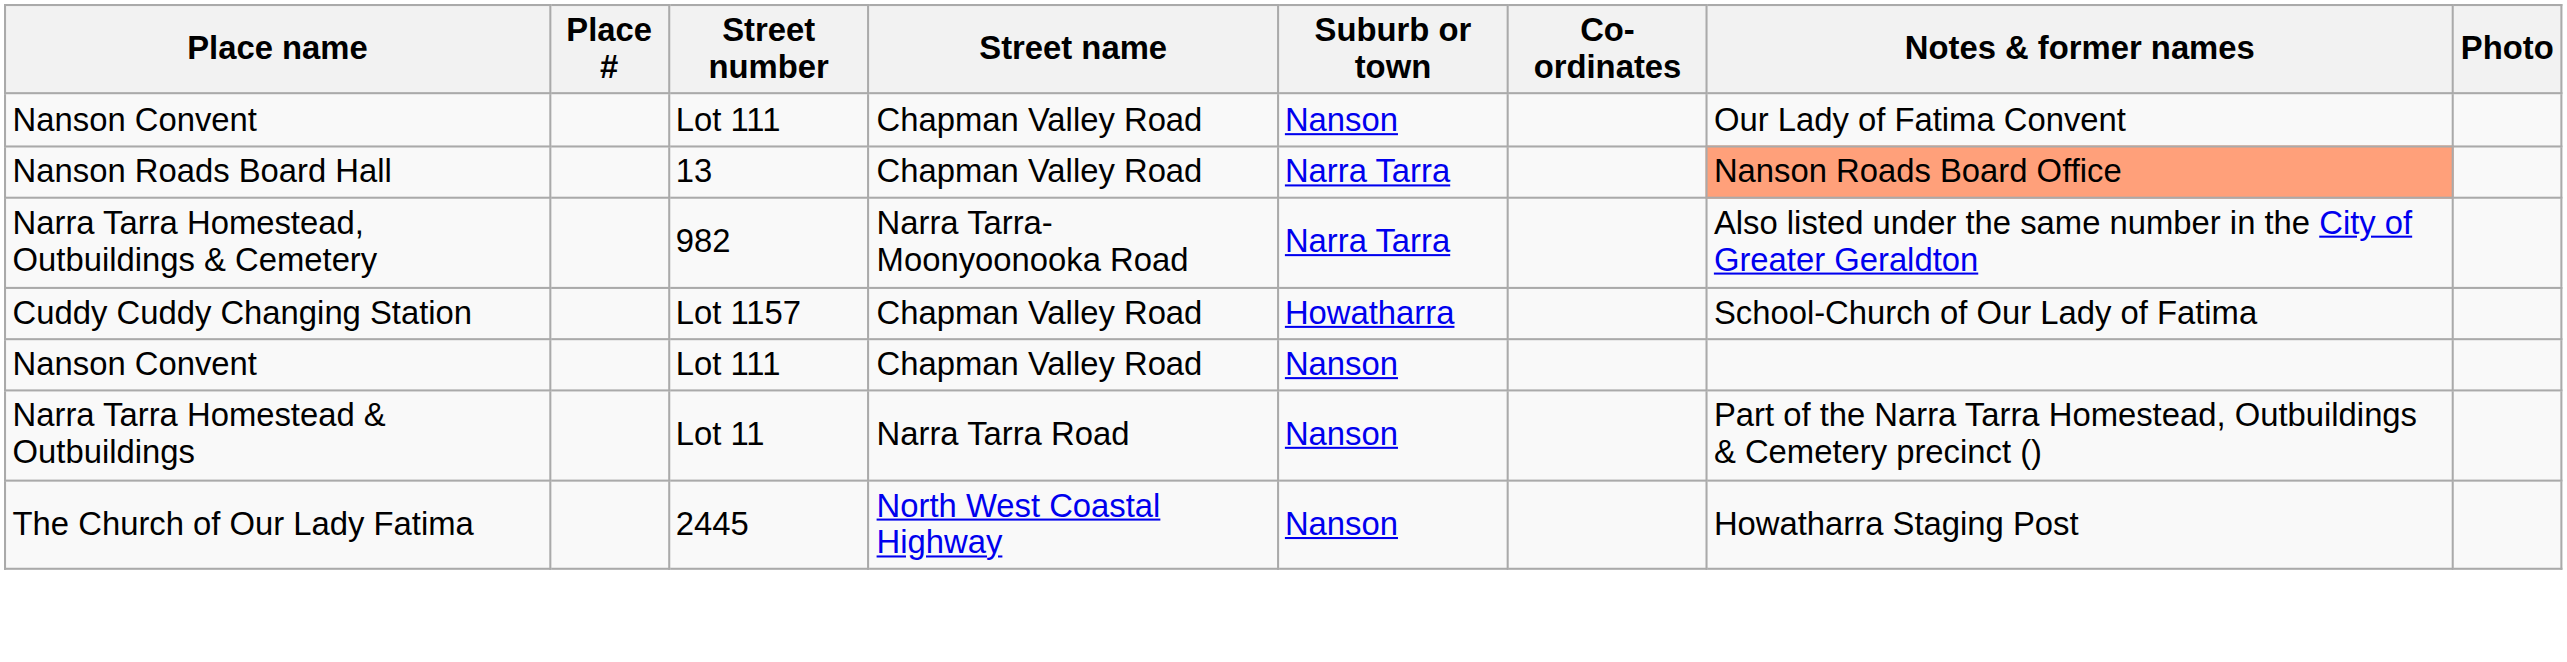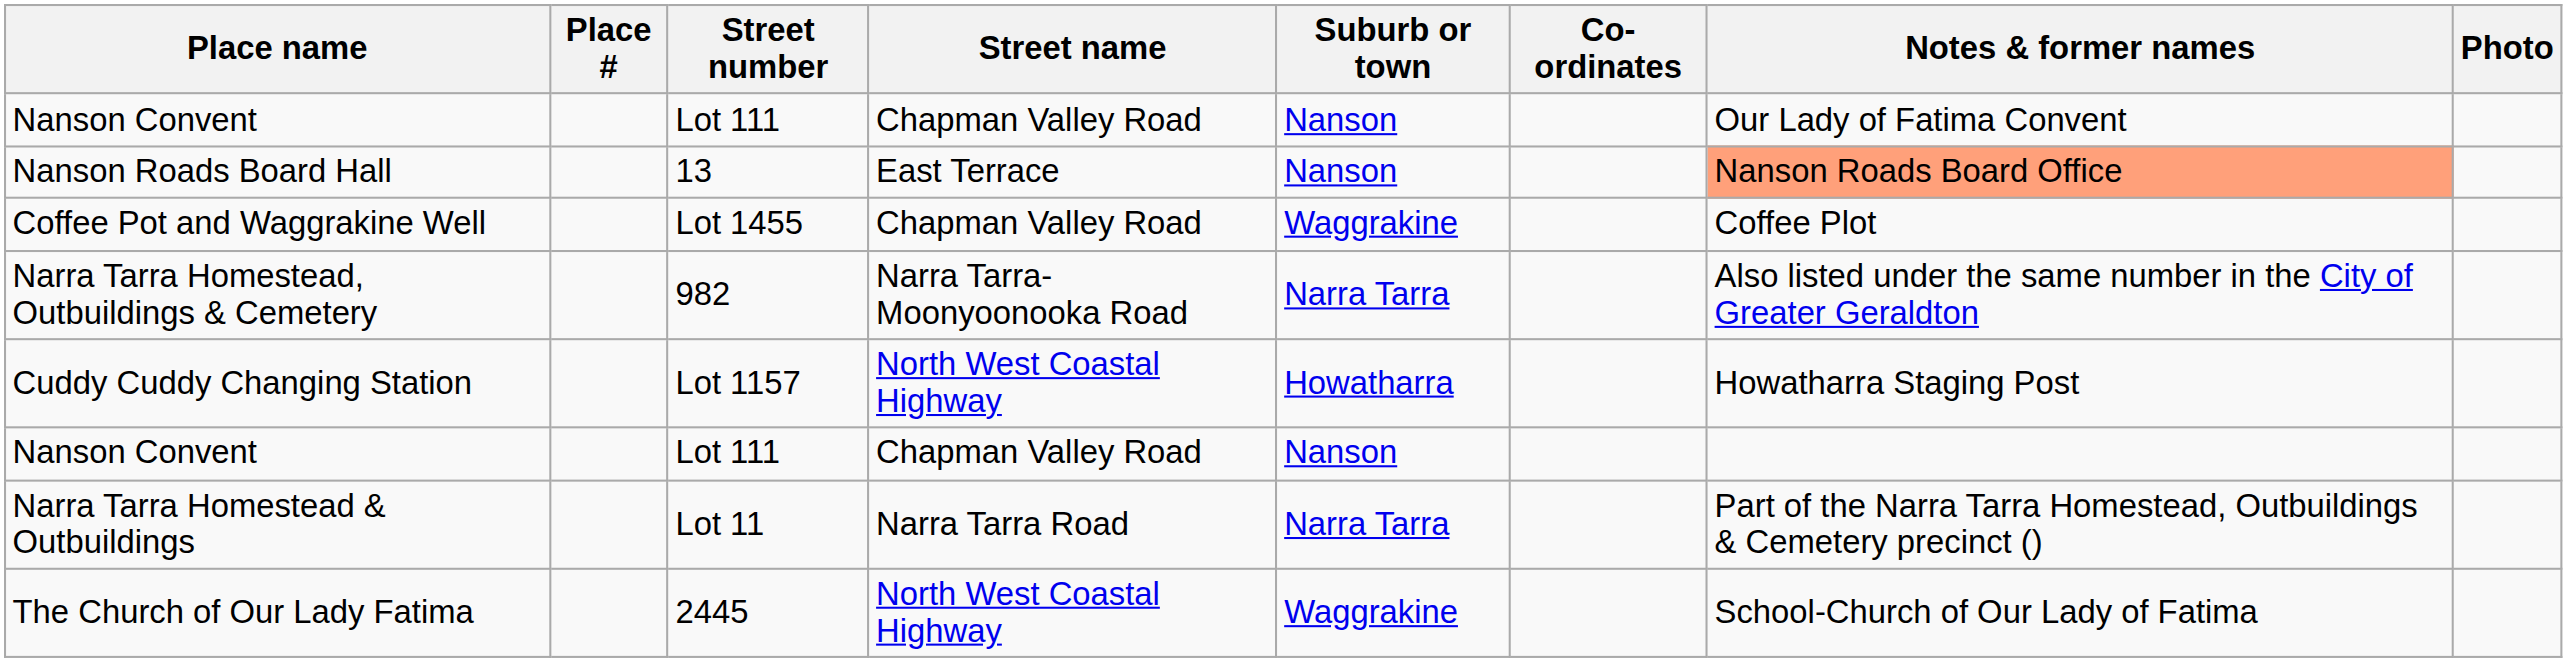 <table class="wikitable sortable">
 <tr>
 <th>Place name</th>
 <th>Place #</th>
 <th>Street number</th>
 <th>Street name</th>
 <th>Suburb or town</th>
 <th>Co-ordinates</th>
 <th class="unsortable">Notes & former names</th>
 <th class="unsortable">Photo</th>
 </tr>
 <tr>
 <td>Nanson Convent</td>
 <td></td>
 <td>Lot 111</td>
 <td>Chapman Valley Road</td>
 <td><a href='#'>Nanson</a></td>
 <td></td>
 <td>Our Lady of Fatima Convent</td>
 <td></td>
 </tr>
 <tr>
 <td>Nanson Roads Board Hall</td>
 <td></td>
 <td>13</td>
-<td>Chapman Valley Road</td>
-<td><a href='#'>Narra Tarra</a></td>
+<td>East Terrace</td>
+<td><a href='#'>Nanson</a></td>
 <td></td>
 <td style="background: lightsalmon;">Nanson Roads Board Office</td>
+<td></td>
+</tr>
+<tr>
+<td>Coffee Pot and Waggrakine Well</td>
+<td></td>
+<td>Lot 1455</td>
+<td>Chapman Valley Road</td>
+<td><a href='#'>Waggrakine</a></td>
+<td></td>
+<td>Coffee Plot</td>
 <td></td>
 </tr>
 <tr>
 <td>Narra Tarra Homestead, Outbuildings & Cemetery</td>
 <td></td>
 <td>982</td>
 <td>Narra Tarra-Moonyoonooka Road</td>
 <td><a href='#'>Narra Tarra</a></td>
 <td></td>
 <td>Also listed under the same number in the <a href='#'>City of Greater Geraldton</a></td>
 </tr>
 <tr>
 <td>Cuddy Cuddy Changing Station</td>
 <td></td>
 <td>Lot 1157</td>
-<td>Chapman Valley Road</td>
+<td><a href='#'>North West Coastal Highway</a></td>
 <td><a href='#'>Howatharra</a></td>
 <td></td>
-<td>School-Church of Our Lady of Fatima</td>
+<td>Howatharra Staging Post</td>
 <td></td>
 </tr>
 <tr>
 <td>Nanson Convent</td>
 <td></td>
 <td>Lot 111</td>
 <td>Chapman Valley Road</td>
 <td><a href='#'>Nanson</a></td>
 <td></td>
 <td></td>
 <td></td>
 </tr>
 <tr>
 <td>Narra Tarra Homestead & Outbuildings</td>
 <td></td>
 <td>Lot 11</td>
 <td>Narra Tarra Road</td>
-<td><a href='#'>Nanson</a></td>
+<td><a href='#'>Narra Tarra</a></td>
 <td></td>
 <td>Part of the Narra Tarra Homestead, Outbuildings & Cemetery precinct ()</td>
 <td></td>
 </tr>
 <tr>
 <td>The Church of Our Lady Fatima</td>
 <td></td>
 <td>2445</td>
 <td><a href='#'>North West Coastal Highway</a></td>
-<td><a href='#'>Nanson</a></td>
+<td><a href='#'>Waggrakine</a></td>
 <td></td>
-<td>Howatharra Staging Post</td>
+<td>School-Church of Our Lady of Fatima</td>
 <td></td>
 </tr>
 </table>
